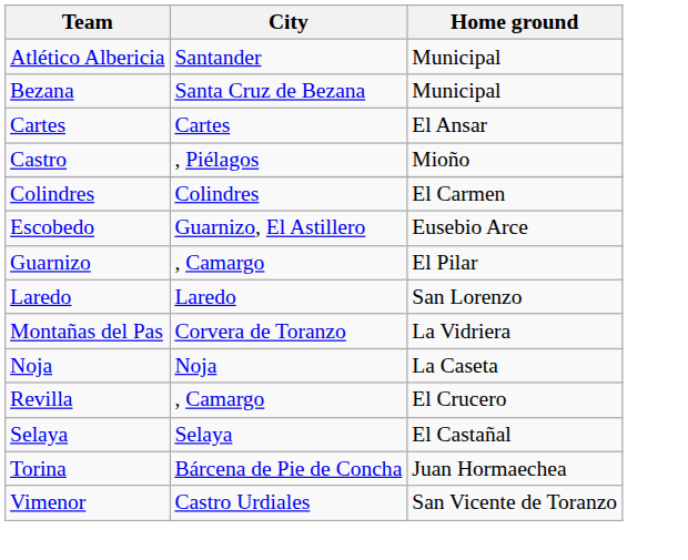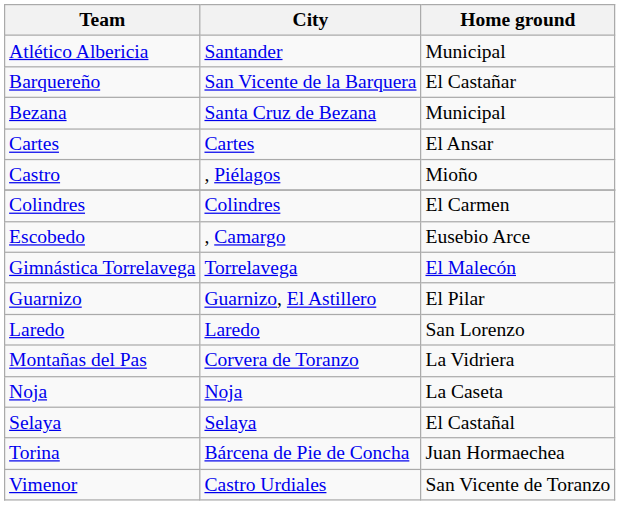 <table class="wikitable sortable">
 <tr>
 <th>Team</th>
 <th>City</th>
 <th>Home ground</th>
 </tr>
 <tr>
 <td><a href='#'>Atlético Albericia</a></td>
 <td><a href='#'>Santander</a></td>
 <td>Municipal<br></td>
+</tr>
+<tr>
+<td><a href='#'>Barquereño</a></td>
+<td><a href='#'>San Vicente de la Barquera</a></td>
+<td>El Castañar</td>
 </tr>
 <tr>
 <td><a href='#'>Bezana</a></td>
 <td><a href='#'>Santa Cruz de Bezana</a></td>
 <td>Municipal</td>
 </tr>
 <tr>
 <td><a href='#'>Cartes</a></td>
 <td><a href='#'>Cartes</a></td>
 <td>El Ansar</td>
 </tr>
 <tr>
 <td><a href='#'>Castro</a></td>
 <td>, <a href='#'>Piélagos</a></td>
 <td>Mioño</td>
 </tr>
 <tr>
 </tr>
 <tr>
 <td><a href='#'>Colindres</a></td>
 <td><a href='#'>Colindres</a></td>
 <td>El Carmen</td>
 </tr>
 <tr>
 <td><a href='#'>Escobedo</a></td>
-<td><a href='#'>Guarnizo</a>, <a href='#'>El Astillero</a></td>
+<td>, <a href='#'>Camargo</a></td>
 <td>Eusebio Arce<br></td>
 </tr>
 <tr>
+<td><a href='#'>Gimnástica Torrelavega</a></td>
+<td><a href='#'>Torrelavega</a></td>
+<td><a href='#'>El Malecón</a></td>
+</tr>
+<tr>
 <td><a href='#'>Guarnizo</a></td>
-<td>, <a href='#'>Camargo</a></td>
+<td><a href='#'>Guarnizo</a>, <a href='#'>El Astillero</a></td>
 <td>El Pilar</td>
 </tr>
 <tr>
 <td><a href='#'>Laredo</a></td>
 <td><a href='#'>Laredo</a></td>
 <td>San Lorenzo</td>
 </tr>
 <tr>
 <td><a href='#'>Montañas del Pas</a></td>
 <td><a href='#'>Corvera de Toranzo</a></td>
 <td>La Vidriera</td>
 </tr>
 <tr>
 <td><a href='#'>Noja</a></td>
 <td><a href='#'>Noja</a></td>
 <td>La Caseta</td>
 </tr>
 <tr>
-<td><a href='#'>Revilla</a></td>
-<td>, <a href='#'>Camargo</a></td>
-<td>El Crucero</td>
-</tr>
-<tr>
 <td><a href='#'>Selaya</a></td>
 <td><a href='#'>Selaya</a></td>
 <td>El Castañal</td>
 </tr>
 <tr>
 <td><a href='#'>Torina</a></td>
 <td><a href='#'>Bárcena de Pie de Concha</a></td>
 <td>Juan Hormaechea</td>
 </tr>
 <tr>
 <td><a href='#'>Vimenor</a></td>
 <td><a href='#'>Castro Urdiales</a></td>
 <td>San Vicente de Toranzo</td>
 </tr>
 </table>
